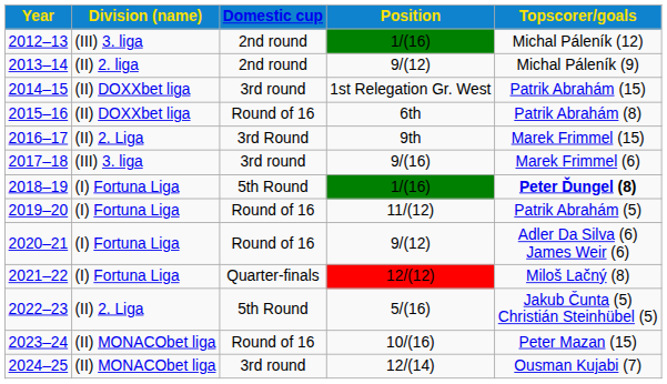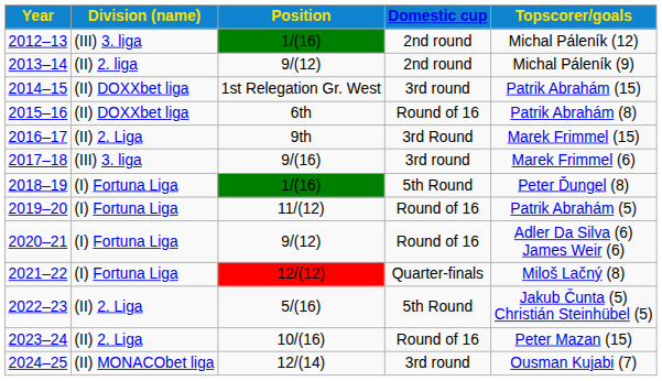 <table class="wikitable">
 <tr align="center" bgcolor="#0f83ce">
 <th style="color:#FBE100; background:#0f83ce;">Year</th>
 <th style="color:#FBE100; background:#0f83ce;">Division (name)</th>
+<th style="color:#FBE100; background:#0f83ce;">Position</th>
 <th style="color:#FBE100; background:#0f83ce;"><a href='#'>Domestic cup</a></th>
-<th style="color:#FBE100; background:#0f83ce;">Position</th>
 <th style="color:#FBE100; background:#0f83ce;">Topscorer/goals</th>
 </tr>
 <tr align="center">
 <td><a href='#'>2012–13</a></td>
 <td align="left">(III) <a href='#'>3. liga</a></td>
+<td bgcolor=green>1/(16)</td>
 <td>2nd round</td>
-<td bgcolor=green>1/(16)</td>
 <td> Michal Páleník (12)</td>
 </tr>
 <tr align="center">
 <td><a href='#'>2013–14</a></td>
 <td align="left">(II) <a href='#'>2. liga</a></td>
+<td>9/(12)</td>
 <td>2nd round</td>
-<td>9/(12)</td>
 <td> Michal Páleník (9)</td>
 </tr>
 <tr align="center">
 <td><a href='#'>2014–15</a></td>
 <td align="left">(II) <a href='#'>DOXXbet liga</a></td>
+<td>1st Relegation Gr. West</td>
 <td>3rd round</td>
-<td>1st Relegation Gr. West</td>
 <td> <a href='#'>Patrik Abrahám</a> (15)</td>
 </tr>
 <tr align="center">
 <td><a href='#'>2015–16</a></td>
 <td align="left">(II) <a href='#'>DOXXbet liga</a></td>
+<td>6th</td>
 <td>Round of 16</td>
-<td>6th</td>
 <td> <a href='#'>Patrik Abrahám</a> (8)</td>
 </tr>
 <tr align="center">
 <td><a href='#'>2016–17</a></td>
 <td align="left">(II) <a href='#'>2. Liga</a></td>
+<td>9th</td>
 <td>3rd Round</td>
-<td>9th</td>
 <td> <a href='#'>Marek Frimmel</a> (15)</td>
 </tr>
 <tr align="center">
 <td><a href='#'>2017–18</a></td>
 <td align="left">(III) <a href='#'>3. liga</a></td>
+<td>9/(16)</td>
 <td>3rd round</td>
-<td>9/(16)</td>
 <td> <a href='#'>Marek Frimmel</a> (6)</td>
 </tr>
 <tr align="center">
 <td><a href='#'>2018–19</a></td>
 <td align="left">(I) <a href='#'>Fortuna Liga</a></td>
+<td bgcolor=green>1/(16)</td>
 <td>5th Round</td>
-<td bgcolor=green>1/(16)</td>
-<td><strong> <a href='#'>Peter Ďungel</a> (8)</strong></td>
+<td> <a href='#'>Peter Ďungel</a> (8)</td>
 </tr>
 <tr align="center">
 <td><a href='#'>2019–20</a></td>
 <td align="left">(I) <a href='#'>Fortuna Liga</a></td>
+<td>11/(12)</td>
 <td>Round of 16</td>
-<td>11/(12)</td>
 <td> <a href='#'>Patrik Abrahám</a> (5)</td>
 </tr>
 <tr align="center">
 <td><a href='#'>2020–21</a></td>
 <td align="left">(I) <a href='#'>Fortuna Liga</a></td>
+<td>9/(12)</td>
 <td>Round of 16</td>
-<td>9/(12)</td>
 <td> <a href='#'>Adler Da Silva</a> (6) <br>  <a href='#'>James Weir</a> (6)</td>
 </tr>
 <tr align="center">
 <td><a href='#'>2021–22</a></td>
 <td align="left">(I) <a href='#'>Fortuna Liga</a></td>
+<td bgcolor=red>12/(12)</td>
 <td>Quarter-finals</td>
-<td bgcolor=red>12/(12)</td>
 <td> <a href='#'>Miloš Lačný</a> (8)</td>
 </tr>
 <tr align="center">
 <td><a href='#'>2022–23</a></td>
 <td align="left">(II) <a href='#'>2. Liga</a></td>
+<td>5/(16)</td>
 <td>5th Round</td>
-<td>5/(16)</td>
 <td> <a href='#'>Jakub Čunta</a> (5) <br>  <a href='#'>Christián Steinhübel</a> (5)</td>
 </tr>
 <tr align="center">
 <td><a href='#'>2023–24</a></td>
-<td align="left">(II) <a href='#'>MONACObet liga</a></td>
+<td align="left">(II) <a href='#'>2. Liga</a></td>
+<td>10/(16)</td>
 <td>Round of 16</td>
-<td>10/(16)</td>
 <td> <a href='#'>Peter Mazan</a> (15)</td>
 </tr>
 <tr align="center">
 <td><a href='#'>2024–25</a></td>
 <td align="left">(II) <a href='#'>MONACObet liga</a></td>
+<td>12/(14)</td>
 <td>3rd round</td>
-<td>12/(14)</td>
 <td> <a href='#'>Ousman Kujabi</a> (7)</td>
 </tr>
 </table>
